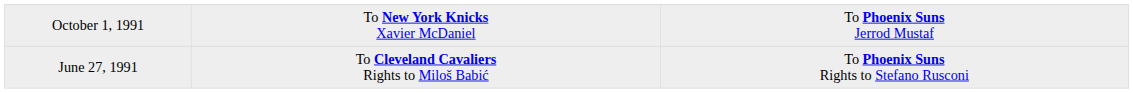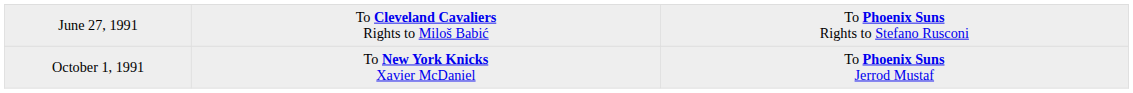 <table border=1 style="border-collapse:collapse; text-align: center; width: 100%" bordercolor="#DFDFDF"  cellpadding="5">
+<tr>
+</tr>
+<tr bgcolor="eeeeee">
+<td style="width:12%">June 27, 1991</td>
+<td style="width:30%" valign="top">To <strong><a href='#'>Cleveland Cavaliers</a></strong><br>Rights to  <a href='#'>Miloš Babić</a></td>
+<td style="width:30%" valign="top">To <strong><a href='#'>Phoenix Suns</a></strong><br>Rights to  <a href='#'>Stefano Rusconi</a></td>
+</tr>
 <tr>
 </tr>
 <tr bgcolor="eeeeee">
 <td style="width:12%">October 1, 1991</td>
 <td style="width:30%" valign="top">To <strong><a href='#'>New York Knicks</a></strong><br> <a href='#'>Xavier McDaniel</a></td>
 <td style="width:30%" valign="top">To <strong><a href='#'>Phoenix Suns</a></strong><br> <a href='#'>Jerrod Mustaf</a></td>
 </tr>
-<tr>
-</tr>
-<tr bgcolor="eeeeee">
-<td style="width:12%">June 27, 1991</td>
-<td style="width:30%" valign="top">To <strong><a href='#'>Cleveland Cavaliers</a></strong><br>Rights to  <a href='#'>Miloš Babić</a></td>
-<td style="width:30%" valign="top">To <strong><a href='#'>Phoenix Suns</a></strong><br>Rights to  <a href='#'>Stefano Rusconi</a></td>
-</tr>
 </table>
